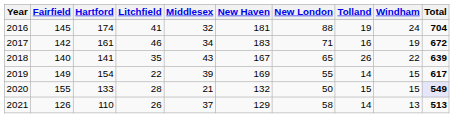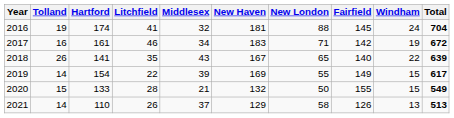 <table class="wikitable" style="text-align:right">
 <tr>
 <th>Year</th>
-<th><a href='#'>Fairfield</a></th>
+<th><a href='#'>Tolland</a></th>
 <th><a href='#'>Hartford</a></th>
 <th><a href='#'>Litchfield</a></th>
 <th><a href='#'>Middlesex</a></th>
 <th><a href='#'>New Haven</a></th>
 <th><a href='#'>New London</a></th>
-<th><a href='#'>Tolland</a></th>
+<th><a href='#'>Fairfield</a></th>
 <th><a href='#'>Windham</a></th>
 <th>Total</th>
 </tr>
 <tr>
 <td>2016</td>
-<td>145</td>
+<td>19</td>
 <td>174</td>
 <td>41</td>
 <td>32</td>
 <td>181</td>
 <td>88</td>
-<td>19</td>
+<td>145</td>
 <td>24</td>
 <td><strong>704</strong></td>
 </tr>
 <tr>
 <td>2017</td>
-<td>142</td>
+<td>16</td>
 <td>161</td>
 <td>46</td>
 <td>34</td>
 <td>183</td>
 <td>71</td>
-<td>16</td>
+<td>142</td>
 <td>19</td>
 <td><strong>672</strong></td>
 </tr>
 <tr>
 <td>2018</td>
-<td>140</td>
+<td>26</td>
 <td>141</td>
 <td>35</td>
 <td>43</td>
 <td>167</td>
 <td>65</td>
-<td>26</td>
+<td>140</td>
 <td>22</td>
 <td><strong>639</strong></td>
 </tr>
 <tr>
 <td>2019</td>
-<td>149</td>
+<td>14</td>
 <td>154</td>
 <td>22</td>
 <td>39</td>
 <td>169</td>
 <td>55</td>
-<td>14</td>
+<td>149</td>
 <td>15</td>
 <td><strong>617</strong></td>
 </tr>
 <tr>
 <td>2020</td>
-<td>155</td>
+<td>15</td>
 <td>133</td>
 <td>28</td>
 <td>21</td>
 <td>132</td>
 <td>50</td>
+<td>155</td>
 <td>15</td>
-<td>15</td>
-<td style="background: lavender;"><strong>549</strong></td>
+<td><strong>549</strong></td>
 </tr>
 <tr>
 <td>2021</td>
-<td>126</td>
+<td>14</td>
 <td>110</td>
 <td>26</td>
 <td>37</td>
 <td>129</td>
 <td>58</td>
-<td>14</td>
+<td>126</td>
 <td>13</td>
 <td><strong>513</strong></td>
 </tr>
 </table>
